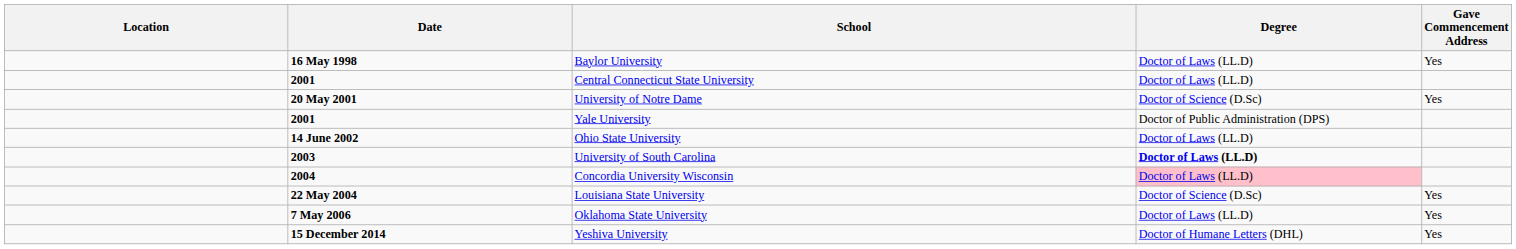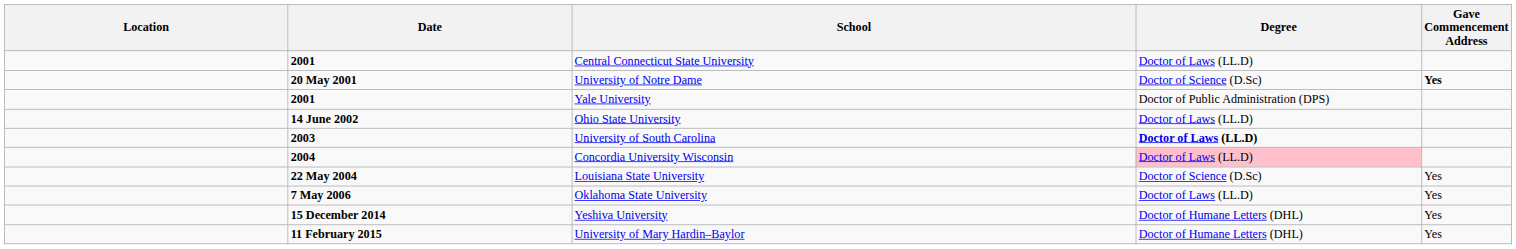 <table class="wikitable" style="width:100%;">
 <tr>
 <th style="width:20%;">Location</th>
 <th style="width:20%;">Date</th>
 <th style="width:40%;">School</th>
 <th style="width:20%;">Degree</th>
 <th style="width:20%;">Gave Commencement Address</th>
-</tr>
-<tr>
-<td></td>
-<td><strong>16 May 1998</strong></td>
-<td><a href='#'>Baylor University</a></td>
-<td><a href='#'>Doctor of Laws</a> (LL.D)</td>
-<td>Yes </td>
 </tr>
 <tr>
 <td></td>
 <td><strong>2001</strong></td>
 <td><a href='#'>Central Connecticut State University</a></td>
 <td><a href='#'>Doctor of Laws</a> (LL.D) </td>
 <td></td>
 </tr>
 <tr>
 <td></td>
 <td><strong>20 May 2001</strong></td>
 <td><a href='#'>University of Notre Dame</a></td>
 <td><a href='#'>Doctor of Science</a> (D.Sc)</td>
-<td>Yes  </td>
+<td><strong>Yes  </strong></td>
 </tr>
 <tr>
 <td></td>
 <td><strong>2001</strong></td>
 <td><a href='#'>Yale University</a></td>
 <td>Doctor of Public Administration (DPS) </td>
 <td></td>
 </tr>
 <tr>
 <td></td>
 <td><strong>14 June 2002</strong></td>
 <td><a href='#'>Ohio State University</a></td>
 <td><a href='#'>Doctor of Laws</a> (LL.D)</td>
 <td></td>
 </tr>
 <tr>
 <td></td>
 <td><strong>2003</strong></td>
 <td><a href='#'>University of South Carolina</a></td>
 <td><strong><a href='#'>Doctor of Laws</a> (LL.D) </strong></td>
 <td></td>
 </tr>
 <tr>
 <td></td>
 <td><strong>2004</strong></td>
 <td><a href='#'>Concordia University Wisconsin</a></td>
 <td style="background: pink;"><a href='#'>Doctor of Laws</a> (LL.D) </td>
 <td></td>
 </tr>
 <tr>
 <td></td>
 <td><strong>22 May 2004</strong></td>
 <td><a href='#'>Louisiana State University</a></td>
 <td><a href='#'>Doctor of Science</a> (D.Sc)</td>
 <td>Yes  </td>
 </tr>
 <tr>
 <td></td>
 <td><strong>7 May 2006</strong></td>
 <td><a href='#'>Oklahoma State University</a></td>
 <td><a href='#'>Doctor of Laws</a> (LL.D)</td>
 <td>Yes </td>
 </tr>
 <tr>
 <td></td>
 <td><strong>15 December 2014</strong></td>
 <td><a href='#'>Yeshiva University</a></td>
 <td><a href='#'>Doctor of Humane Letters</a> (DHL)</td>
 <td>Yes  </td>
 </tr>
+<tr>
+<td></td>
+<td><strong>11 February 2015</strong></td>
+<td><a href='#'>University of Mary Hardin–Baylor</a></td>
+<td><a href='#'>Doctor of Humane Letters</a> (DHL)</td>
+<td>Yes  </td>
+</tr>
 </table>
